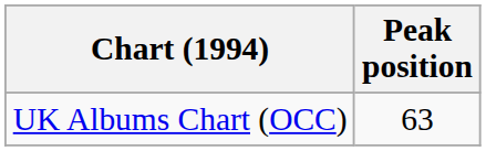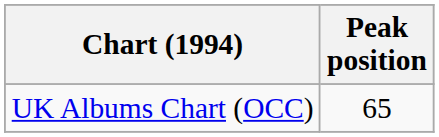 <table class="wikitable">
 <tr>
 <th>Chart (1994)</th>
 <th>Peak<br>position</th>
 </tr>
 <tr>
 <td><a href='#'>UK Albums Chart</a> (<a href='#'>OCC</a>)</td>
-<td align="center">63</td>
+<td align="center">65</td>
 </tr>
 </table>
